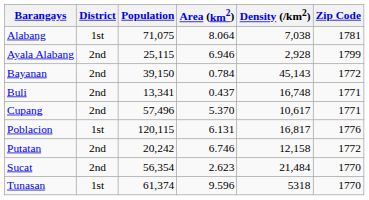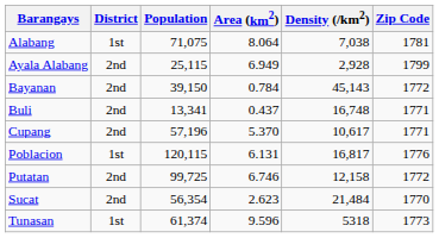 <table class="wikitable sortable" style="text-align:left; font-size:90%">
 <tr style="font-size:100%;">
 <th><a href='#'>Barangays</a></th>
 <th><a href='#'>District</a></th>
 <th><a href='#'>Population</a></th>
 <th><a href='#'>Area</a> (<a href='#'>km<sup>2</sup></a>)</th>
 <th><a href='#'>Density</a> (/km<sup>2</sup>)</th>
 <th><a href='#'>Zip Code</a></th>
 </tr>
 <tr>
 <td><a href='#'>Alabang</a></td>
 <td align=center>1st</td>
 <td align=right>71,075</td>
 <td align=right>8.064</td>
 <td align=right>7,038</td>
 <td align=right>1781</td>
 </tr>
 <tr>
 <td><a href='#'>Ayala Alabang</a></td>
 <td align=center>2nd</td>
 <td align=right>25,115</td>
-<td align=right>6.946</td>
+<td align=right>6.949</td>
 <td align=right>2,928</td>
 <td align=right>1799</td>
 </tr>
 <tr>
 <td><a href='#'>Bayanan</a></td>
 <td align=center>2nd</td>
 <td align=right>39,150</td>
 <td align=right>0.784</td>
 <td align=right>45,143</td>
 <td align=right>1772</td>
 </tr>
 <tr>
 <td><a href='#'>Buli</a></td>
 <td align=center>2nd</td>
 <td align=right>13,341</td>
 <td align=right>0.437</td>
 <td align=right>16,748</td>
 <td align=right>1771</td>
 </tr>
 <tr>
 <td><a href='#'>Cupang</a></td>
 <td align=center>2nd</td>
-<td align=right>57,496</td>
+<td align=right>57,196</td>
 <td align=right>5.370</td>
 <td align=right>10,617</td>
 <td align=right>1771</td>
 </tr>
 <tr>
 <td><a href='#'>Poblacion</a></td>
 <td align=center>1st</td>
 <td align=right>120,115</td>
 <td align=right>6.131</td>
 <td align=right>16,817</td>
 <td align=right>1776</td>
 </tr>
 <tr>
 <td><a href='#'>Putatan</a></td>
 <td align=center>2nd</td>
-<td align=right>20,242</td>
+<td align=right>99,725</td>
 <td align=right>6.746</td>
 <td align=right>12,158</td>
 <td align=right>1772</td>
 </tr>
 <tr>
 <td><a href='#'>Sucat</a></td>
 <td align=center>2nd</td>
 <td align=right>56,354</td>
 <td align=right>2.623</td>
 <td align=right>21,484</td>
 <td align=right>1770</td>
 </tr>
 <tr>
 <td><a href='#'>Tunasan</a></td>
 <td align=center>1st</td>
 <td align=right>61,374</td>
 <td align=right>9.596</td>
 <td align=right>5318</td>
-<td align=right>1770</td>
+<td align=right>1773</td>
 </tr>
 </table>
